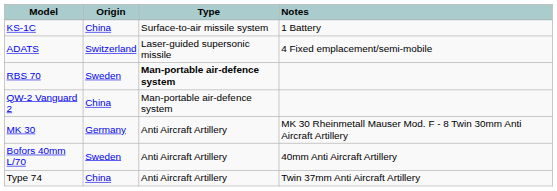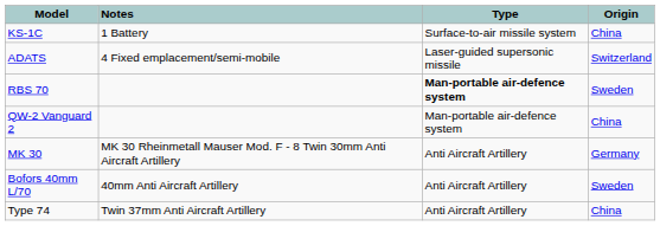 <table class="wikitable";" width="70%">
 <tr>
 <th style="text-align:center; background:#acc;">Model</th>
+<th style="text-align:left; background:#acc;">Notes</th>
+<th style="text-align:l center; background:#acc;">Type</th>
 <th style="text-align: center; background:#acc;">Origin</th>
-<th style="text-align:l center; background:#acc;">Type</th>
-<th style="text-align:left; background:#acc;">Notes</th>
 </tr>
 <tr>
 <td><a href='#'>KS-1C</a></td>
+<td>1 Battery</td>
+<td>Surface-to-air missile system</td>
 <td><a href='#'>China</a></td>
-<td>Surface-to-air missile system</td>
-<td>1 Battery</td>
 </tr>
 <tr>
 <td><a href='#'>ADATS</a></td>
+<td>4 Fixed emplacement/semi-mobile</td>
+<td>Laser-guided supersonic missile</td>
 <td><a href='#'>Switzerland</a></td>
-<td>Laser-guided supersonic missile</td>
-<td>4 Fixed emplacement/semi-mobile</td>
 </tr>
 <tr>
 <td><a href='#'>RBS 70</a></td>
+<td></td>
+<td><strong>Man-portable air-defence system</strong></td>
 <td><a href='#'>Sweden</a></td>
-<td><strong>Man-portable air-defence system</strong></td>
-<td></td>
 </tr>
 <tr>
 <td><a href='#'>QW-2 Vanguard 2</a></td>
+<td></td>
+<td>Man-portable air-defence system</td>
 <td><a href='#'>China</a></td>
-<td>Man-portable air-defence system</td>
-<td></td>
 </tr>
 <tr>
 <td><a href='#'>MK 30</a></td>
+<td>MK 30 Rheinmetall Mauser Mod. F - 8 Twin 30mm Anti Aircraft Artillery</td>
+<td>Anti Aircraft Artillery</td>
 <td><a href='#'>Germany</a></td>
-<td>Anti Aircraft Artillery</td>
-<td>MK 30 Rheinmetall Mauser Mod. F - 8 Twin 30mm Anti Aircraft Artillery</td>
 </tr>
 <tr>
 <td><a href='#'>Bofors 40mm L/70</a></td>
+<td>40mm Anti Aircraft Artillery</td>
+<td>Anti Aircraft Artillery</td>
 <td><a href='#'>Sweden</a></td>
-<td>Anti Aircraft Artillery</td>
-<td>40mm Anti Aircraft Artillery</td>
 </tr>
 <tr>
 <td>Type 74</td>
+<td>Twin 37mm Anti Aircraft Artillery</td>
+<td>Anti Aircraft Artillery</td>
 <td><a href='#'>China</a></td>
-<td>Anti Aircraft Artillery</td>
-<td>Twin 37mm Anti Aircraft Artillery</td>
 </tr>
 </table>
